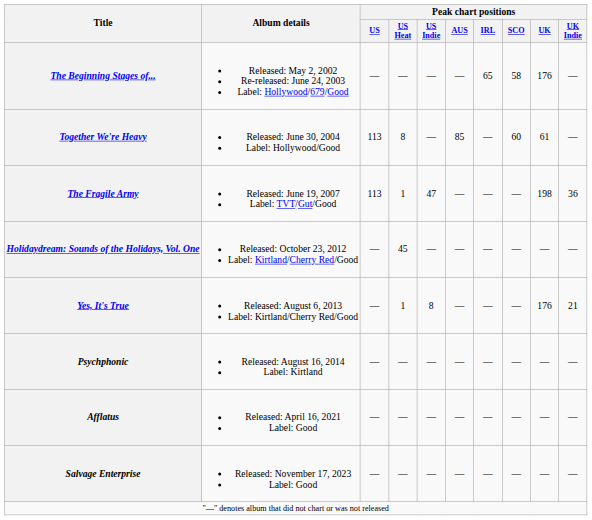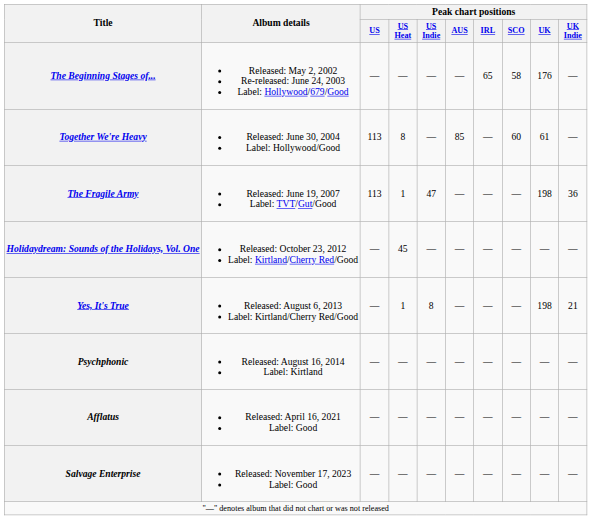 <table class="wikitable plainrowheaders" style="text-align:center;">
 <tr>
 <th scope="col" rowspan="2">Title</th>
 <th scope="col" rowspan="2">Album details</th>
 <th scope="col" colspan="8">Peak chart positions</th>
 </tr>
 <tr>
 <th scope="col" style="width:3em;font-size:85%;"><a href='#'>US</a><br></th>
 <th scope="col" style="width:3em;font-size:85%;"><a href='#'>US Heat</a><br></th>
 <th scope="col" style="width:3em;font-size:85%;"><a href='#'>US Indie</a><br></th>
 <th scope="col" style="width:3em;font-size:85%;"><a href='#'>AUS</a><br></th>
 <th scope="col" style="width:3em;font-size:85%;"><a href='#'>IRL</a><br></th>
 <th scope="col" style="width:3em;font-size:85%;"><a href='#'>SCO</a><br></th>
 <th scope="col" style="width:3em;font-size:85%;"><a href='#'>UK</a><br></th>
 <th scope="col" style="width:3em;font-size:85%;"><a href='#'>UK<br>Indie</a><br></th>
 </tr>
 <tr>
 <th scope="row"><em><a href='#'>The Beginning Stages of...</a></em></th>
 <td><br><ul><li>Released: May 2, 2002</li><li>Re-released: June 24, 2003</li><li>Label: <a href='#'>Hollywood</a>/<a href='#'>679</a>/<a href='#'>Good</a></li></ul></td>
 <td>—</td>
 <td>—</td>
 <td>—</td>
 <td>—</td>
 <td>65</td>
 <td>58</td>
 <td>176</td>
 <td>—</td>
 </tr>
 <tr>
 <th scope="row"><em><a href='#'>Together We're Heavy</a></em></th>
 <td><br><ul><li>Released: June 30, 2004</li><li>Label: Hollywood/Good</li></ul></td>
 <td>113</td>
 <td>8</td>
 <td>—</td>
 <td>85</td>
 <td>—</td>
 <td>60</td>
 <td>61</td>
 <td>—</td>
 </tr>
 <tr>
 <th scope="row"><em><a href='#'>The Fragile Army</a></em></th>
 <td><br><ul><li>Released: June 19, 2007</li><li>Label: <a href='#'>TVT</a>/<a href='#'>Gut</a>/Good</li></ul></td>
 <td>113</td>
 <td>1</td>
 <td>47</td>
 <td>—</td>
 <td>—</td>
 <td>—</td>
 <td>198</td>
 <td>36</td>
 </tr>
 <tr>
 <th scope="row"><em><a href='#'>Holidaydream: Sounds of the Holidays, Vol. One</a></em></th>
 <td><br><ul><li>Released: October 23, 2012</li><li>Label: <a href='#'>Kirtland</a>/<a href='#'>Cherry Red</a>/Good</li></ul></td>
 <td>—</td>
 <td>45</td>
 <td>—</td>
 <td>—</td>
 <td>—</td>
 <td>—</td>
 <td>—</td>
 <td>—</td>
 </tr>
 <tr>
 <th scope="row"><em><a href='#'>Yes, It's True</a></em></th>
 <td><br><ul><li>Released: August 6, 2013</li><li>Label: Kirtland/Cherry Red/Good</li></ul></td>
 <td>—</td>
 <td>1</td>
 <td>8</td>
 <td>—</td>
 <td>—</td>
 <td>—</td>
-<td>176</td>
+<td>198</td>
 <td>21</td>
 </tr>
 <tr>
 <th scope="row"><em>Psychphonic</em></th>
 <td><br><ul><li>Released: August 16, 2014</li><li>Label: Kirtland</li></ul></td>
 <td>—</td>
 <td>—</td>
 <td>—</td>
 <td>—</td>
 <td>—</td>
 <td>—</td>
 <td>—</td>
 <td>—</td>
 </tr>
 <tr>
 <th scope="row"><em>Afflatus</em></th>
 <td><br><ul><li>Released: April 16, 2021</li><li>Label: Good</li></ul></td>
 <td>—</td>
 <td>—</td>
 <td>—</td>
 <td>—</td>
 <td>—</td>
 <td>—</td>
 <td>—</td>
 <td>—</td>
 </tr>
 <tr>
 <th scope="row"><em>Salvage Enterprise</em></th>
 <td><br><ul><li>Released: November 17, 2023</li><li>Label: Good</li></ul></td>
 <td>—</td>
 <td>—</td>
 <td>—</td>
 <td>—</td>
 <td>—</td>
 <td>—</td>
 <td>—</td>
 <td>—</td>
 </tr>
 <tr>
 <td colspan="18" style="text-align:center; font-size:85%;">"—" denotes album that did not chart or was not released</td>
 </tr>
 </table>
